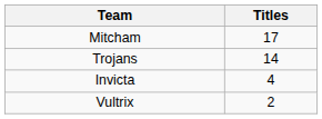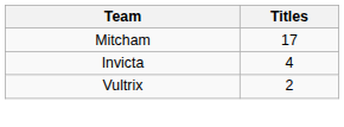 <table class="wikitable">
 <tr>
 <th style="width:250px">Team</th>
 <th style="width:100px">Titles</th>
 </tr>
 <tr>
 <td style="text-align:center">Mitcham</td>
 <td style="text-align:center">17</td>
 </tr>
 <tr>
-<td style="text-align:center">Trojans</td>
-<td style="text-align:center">14</td>
-</tr>
-<tr>
 <td style="text-align:center">Invicta</td>
 <td style="text-align:center">4</td>
 </tr>
 <tr>
 <td style="text-align:center">Vultrix</td>
 <td style="text-align:center">2</td>
 </tr>
 </table>
